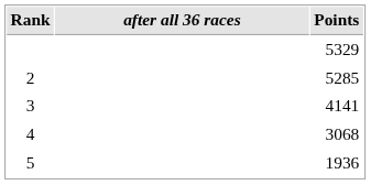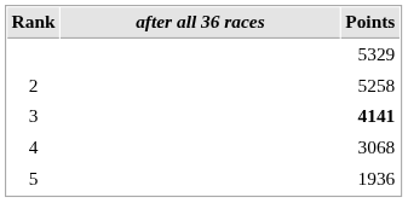 <table cellspacing="1" cellpadding="3" style="border:1px solid #aaa; font-size:86%;">
 <tr style="background:#e4e4e4;">
 <th style="border-bottom:1px solid #aaa; width:10px;">Rank</th>
 <th style="border-bottom:1px solid #aaa; width:200px; white-space:nowrap;"><em>after all 36 races</em></th>
 <th style="border-bottom:1px solid #aaa; width:20px;">Points</th>
 </tr>
 <tr>
 <td style="text-align:center;"></td>
 <td><strong>  </strong></td>
 <td align=right>5329</td>
 </tr>
 <tr>
 <td style="text-align:center;">2</td>
 <td></td>
-<td align=right>5285</td>
+<td align=right>5258</td>
 </tr>
 <tr>
 <td style="text-align:center;">3</td>
 <td></td>
-<td align=right>4141</td>
+<td align=right><strong>4141</strong></td>
 </tr>
 <tr>
 <td style="text-align:center;">4</td>
 <td></td>
 <td align=right>3068</td>
 </tr>
 <tr>
 <td style="text-align:center;">5</td>
 <td></td>
 <td align=right>1936</td>
 </tr>
 </table>
